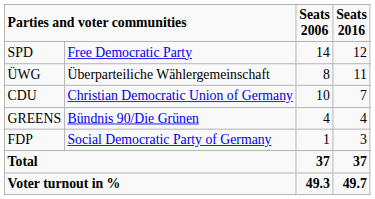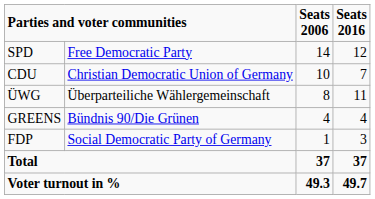 <table class="wikitable">
 <tr --  class="hintergrundfarbe5">
 <td colspan="2"><strong>Parties and voter communities</strong></td>
 <td align="center"><strong>Seats<br>2006</strong></td>
 <td align="center"><strong>Seats<br>2016</strong></td>
 </tr>
 <tr --->
 <td>SPD</td>
 <td><a href='#'>Free Democratic Party</a></td>
 <td align="right">14</td>
 <td align="right">12</td>
 </tr>
 <tr --->
+<td>CDU</td>
+<td><a href='#'>Christian Democratic Union of Germany</a></td>
+<td align="right">10</td>
+<td align="right">7</td>
+</tr>
+<tr --->
 <td>ÜWG</td>
 <td>Überparteiliche Wählergemeinschaft</td>
 <td align="right">8</td>
 <td align="right">11</td>
-</tr>
-<tr --->
-<td>CDU</td>
-<td><a href='#'>Christian Democratic Union of Germany</a></td>
-<td align="right">10</td>
-<td align="right">7</td>
 </tr>
 <tr --->
 <td>GREENS</td>
 <td><a href='#'>Bündnis 90/Die Grünen</a></td>
 <td align="right">4</td>
 <td align="right">4</td>
 </tr>
 <tr --->
 <td>FDP</td>
 <td><a href='#'>Social Democratic Party of Germany</a></td>
 <td align="right">1</td>
 <td align="right">3</td>
 </tr>
 <tr --- class="hintergrundfarbe5">
 <td colspan="2"><strong>Total</strong></td>
 <td align="right"><strong>37</strong></td>
 <td align="right"><strong>37</strong></td>
 </tr>
 <tr --- class="hintergrundfarbe5">
 <td colspan="2"><strong>Voter turnout in %</strong></td>
 <td align="right"><strong>49.3</strong></td>
 <td align="right"><strong>49.7</strong></td>
 </tr>
 </table>
